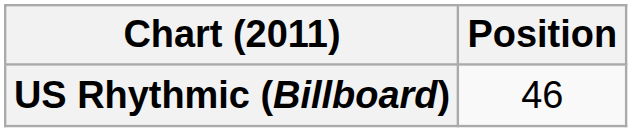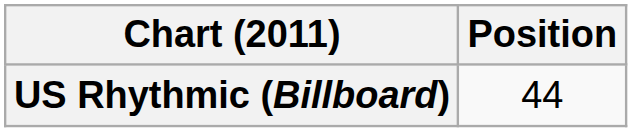 <table class="wikitable plainrowheaders" style="text-align:center;">
 <tr>
 <th scope="col">Chart (2011)</th>
 <th scope="col">Position</th>
 </tr>
 <tr>
 <th scope="row">US Rhythmic (<em>Billboard</em>)</th>
-<td>46</td>
+<td>44</td>
 </tr>
 </table>
